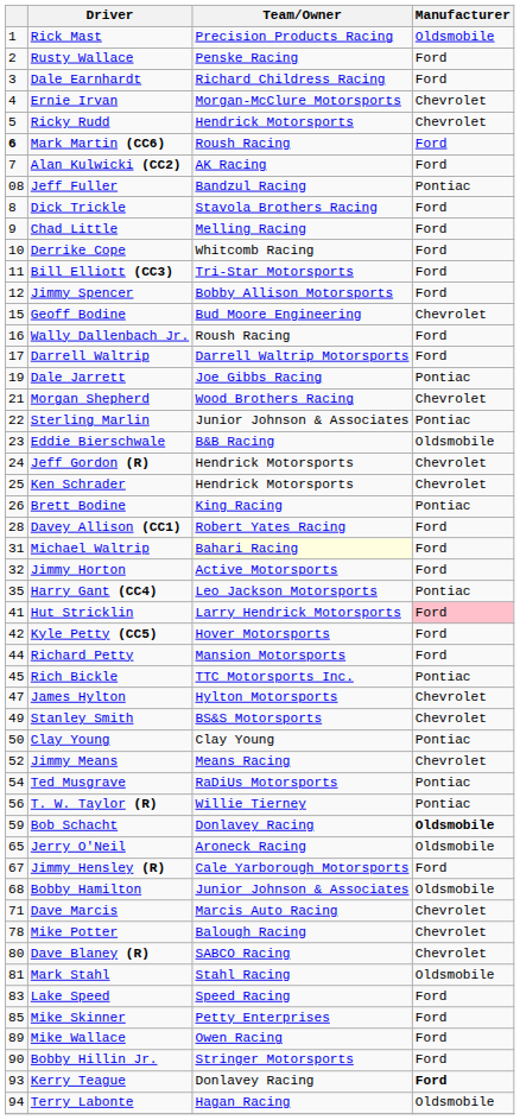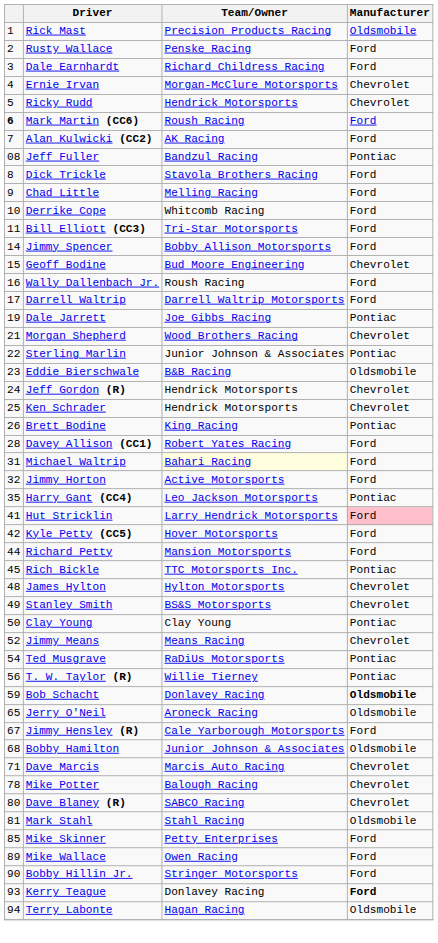 <table class="wikitable" style="font-size:95%">
 <tr>
 <th></th>
 <th>Driver</th>
 <th>Team/Owner</th>
 <th>Manufacturer</th>
 </tr>
 <tr>
 <td>1</td>
 <td><a href='#'>Rick Mast</a></td>
 <td><a href='#'>Precision Products Racing</a></td>
 <td><a href='#'>Oldsmobile</a></td>
 </tr>
 <tr>
 <td>2</td>
 <td><a href='#'>Rusty Wallace</a></td>
 <td><a href='#'>Penske Racing</a></td>
 <td>Ford</td>
 </tr>
 <tr>
 <td>3</td>
 <td><a href='#'>Dale Earnhardt</a></td>
 <td><a href='#'>Richard Childress Racing</a></td>
 <td>Ford</td>
 </tr>
 <tr>
 <td>4</td>
 <td><a href='#'>Ernie Irvan</a></td>
 <td><a href='#'>Morgan-McClure Motorsports</a></td>
 <td>Chevrolet</td>
 </tr>
 <tr>
 <td>5</td>
 <td><a href='#'>Ricky Rudd</a></td>
 <td><a href='#'>Hendrick Motorsports</a></td>
 <td>Chevrolet</td>
 </tr>
 <tr>
 <td><strong>6</strong></td>
 <td><a href='#'>Mark Martin</a> <strong>(CC6)</strong></td>
 <td><a href='#'>Roush Racing</a></td>
 <td><a href='#'>Ford</a></td>
 </tr>
 <tr>
 <td>7</td>
 <td><a href='#'>Alan Kulwicki</a> <strong>(CC2)</strong></td>
 <td><a href='#'>AK Racing</a></td>
 <td>Ford</td>
 </tr>
 <tr>
 <td>08</td>
 <td><a href='#'>Jeff Fuller</a></td>
 <td><a href='#'>Bandzul Racing</a></td>
 <td>Pontiac</td>
 </tr>
 <tr>
 <td>8</td>
 <td><a href='#'>Dick Trickle</a></td>
 <td><a href='#'>Stavola Brothers Racing</a></td>
 <td>Ford</td>
 </tr>
 <tr>
 <td>9</td>
 <td><a href='#'>Chad Little</a></td>
 <td><a href='#'>Melling Racing</a></td>
 <td>Ford</td>
 </tr>
 <tr>
 <td>10</td>
 <td><a href='#'>Derrike Cope</a></td>
 <td>Whitcomb Racing</td>
 <td>Ford</td>
 </tr>
 <tr>
 <td>11</td>
 <td><a href='#'>Bill Elliott</a> <strong>(CC3)</strong></td>
 <td><a href='#'>Tri-Star Motorsports</a></td>
 <td>Ford</td>
 </tr>
 <tr>
-<td>12</td>
+<td>14</td>
 <td><a href='#'>Jimmy Spencer</a></td>
 <td><a href='#'>Bobby Allison Motorsports</a></td>
 <td>Ford</td>
 </tr>
 <tr>
 <td>15</td>
 <td><a href='#'>Geoff Bodine</a></td>
 <td><a href='#'>Bud Moore Engineering</a></td>
 <td>Chevrolet</td>
 </tr>
 <tr>
 <td>16</td>
 <td><a href='#'>Wally Dallenbach Jr.</a></td>
 <td>Roush Racing</td>
 <td>Ford</td>
 </tr>
 <tr>
 <td>17</td>
 <td><a href='#'>Darrell Waltrip</a></td>
 <td><a href='#'>Darrell Waltrip Motorsports</a></td>
 <td>Ford</td>
 </tr>
 <tr>
 <td>19</td>
 <td><a href='#'>Dale Jarrett</a></td>
 <td><a href='#'>Joe Gibbs Racing</a></td>
 <td>Pontiac</td>
 </tr>
 <tr>
 <td>21</td>
 <td><a href='#'>Morgan Shepherd</a></td>
 <td><a href='#'>Wood Brothers Racing</a></td>
 <td>Chevrolet</td>
 </tr>
 <tr>
 <td>22</td>
 <td><a href='#'>Sterling Marlin</a></td>
 <td>Junior Johnson & Associates</td>
 <td>Pontiac</td>
 </tr>
 <tr>
 <td>23</td>
 <td><a href='#'>Eddie Bierschwale</a></td>
 <td><a href='#'>B&B Racing</a></td>
 <td>Oldsmobile</td>
 </tr>
 <tr>
 <td>24</td>
 <td><a href='#'>Jeff Gordon</a> <strong>(R)</strong></td>
 <td>Hendrick Motorsports</td>
 <td>Chevrolet</td>
 </tr>
 <tr>
 <td>25</td>
 <td><a href='#'>Ken Schrader</a></td>
 <td>Hendrick Motorsports</td>
 <td>Chevrolet</td>
 </tr>
 <tr>
 <td>26</td>
 <td><a href='#'>Brett Bodine</a></td>
 <td><a href='#'>King Racing</a></td>
 <td>Pontiac</td>
 </tr>
 <tr>
 <td>28</td>
 <td><a href='#'>Davey Allison</a> <strong>(CC1)</strong></td>
 <td><a href='#'>Robert Yates Racing</a></td>
 <td>Ford</td>
 </tr>
 <tr>
 <td>31</td>
 <td><a href='#'>Michael Waltrip</a></td>
 <td style="background: lightyellow;"><a href='#'>Bahari Racing</a></td>
 <td>Ford</td>
 </tr>
 <tr>
 <td>32</td>
 <td><a href='#'>Jimmy Horton</a></td>
 <td><a href='#'>Active Motorsports</a></td>
 <td>Ford</td>
 </tr>
 <tr>
 <td>35</td>
 <td><a href='#'>Harry Gant</a> <strong>(CC4)</strong></td>
 <td><a href='#'>Leo Jackson Motorsports</a></td>
 <td>Pontiac</td>
 </tr>
 <tr>
 <td>41</td>
 <td><a href='#'>Hut Stricklin</a></td>
 <td><a href='#'>Larry Hendrick Motorsports</a></td>
 <td style="background: pink;">Ford</td>
 </tr>
 <tr>
 <td>42</td>
 <td><a href='#'>Kyle Petty</a> <strong>(CC5)</strong></td>
 <td><a href='#'>Hover Motorsports</a></td>
 <td>Ford</td>
 </tr>
 <tr>
 <td>44</td>
 <td><a href='#'>Richard Petty</a></td>
 <td><a href='#'>Mansion Motorsports</a></td>
 <td>Ford</td>
 </tr>
 <tr>
 <td>45</td>
 <td><a href='#'>Rich Bickle</a></td>
 <td><a href='#'>TTC Motorsports Inc.</a></td>
 <td>Pontiac</td>
 </tr>
 <tr>
-<td>47</td>
+<td>48</td>
 <td><a href='#'>James Hylton</a></td>
 <td><a href='#'>Hylton Motorsports</a></td>
 <td>Chevrolet</td>
 </tr>
 <tr>
 <td>49</td>
 <td><a href='#'>Stanley Smith</a></td>
 <td><a href='#'>BS&S Motorsports</a></td>
 <td>Chevrolet</td>
 </tr>
 <tr>
 <td>50</td>
 <td><a href='#'>Clay Young</a></td>
 <td>Clay Young</td>
 <td>Pontiac</td>
 </tr>
 <tr>
 <td>52</td>
 <td><a href='#'>Jimmy Means</a></td>
 <td><a href='#'>Means Racing</a></td>
 <td>Chevrolet</td>
 </tr>
 <tr>
 <td>54</td>
 <td><a href='#'>Ted Musgrave</a></td>
 <td><a href='#'>RaDiUs Motorsports</a></td>
 <td>Pontiac</td>
 </tr>
 <tr>
 <td>56</td>
 <td><a href='#'>T. W. Taylor</a> <strong>(R)</strong></td>
 <td><a href='#'>Willie Tierney</a></td>
 <td>Pontiac</td>
 </tr>
 <tr>
 <td>59</td>
 <td><a href='#'>Bob Schacht</a></td>
 <td><a href='#'>Donlavey Racing</a></td>
 <td><strong>Oldsmobile</strong></td>
 </tr>
 <tr>
 <td>65</td>
 <td><a href='#'>Jerry O'Neil</a></td>
 <td><a href='#'>Aroneck Racing</a></td>
 <td>Oldsmobile</td>
 </tr>
 <tr>
 <td>67</td>
 <td><a href='#'>Jimmy Hensley</a> <strong>(R)</strong></td>
 <td><a href='#'>Cale Yarborough Motorsports</a></td>
 <td>Ford</td>
 </tr>
 <tr>
 <td>68</td>
 <td><a href='#'>Bobby Hamilton</a></td>
 <td><a href='#'>Junior Johnson & Associates</a></td>
 <td>Oldsmobile</td>
 </tr>
 <tr>
 <td>71</td>
 <td><a href='#'>Dave Marcis</a></td>
 <td><a href='#'>Marcis Auto Racing</a></td>
 <td>Chevrolet</td>
 </tr>
 <tr>
 <td>78</td>
 <td><a href='#'>Mike Potter</a></td>
 <td><a href='#'>Balough Racing</a></td>
 <td>Chevrolet</td>
 </tr>
 <tr>
 <td>80</td>
 <td><a href='#'>Dave Blaney</a> <strong>(R)</strong></td>
 <td><a href='#'>SABCO Racing</a></td>
 <td>Chevrolet</td>
 </tr>
 <tr>
 <td>81</td>
 <td><a href='#'>Mark Stahl</a></td>
 <td><a href='#'>Stahl Racing</a></td>
 <td>Oldsmobile</td>
 </tr>
 <tr>
-<td>83</td>
-<td><a href='#'>Lake Speed</a></td>
-<td><a href='#'>Speed Racing</a></td>
-<td>Ford</td>
-</tr>
-<tr>
 <td>85</td>
 <td><a href='#'>Mike Skinner</a></td>
 <td><a href='#'>Petty Enterprises</a></td>
 <td>Ford</td>
 </tr>
 <tr>
 <td>89</td>
 <td><a href='#'>Mike Wallace</a></td>
 <td><a href='#'>Owen Racing</a></td>
 <td>Ford</td>
 </tr>
 <tr>
 <td>90</td>
 <td><a href='#'>Bobby Hillin Jr.</a></td>
 <td><a href='#'>Stringer Motorsports</a></td>
 <td>Ford</td>
 </tr>
 <tr>
 <td>93</td>
 <td><a href='#'>Kerry Teague</a></td>
 <td>Donlavey Racing</td>
 <td><strong>Ford</strong></td>
 </tr>
 <tr>
 <td>94</td>
 <td><a href='#'>Terry Labonte</a></td>
 <td><a href='#'>Hagan Racing</a></td>
 <td>Oldsmobile</td>
 </tr>
 <tr>
 </tr>
 </table>
